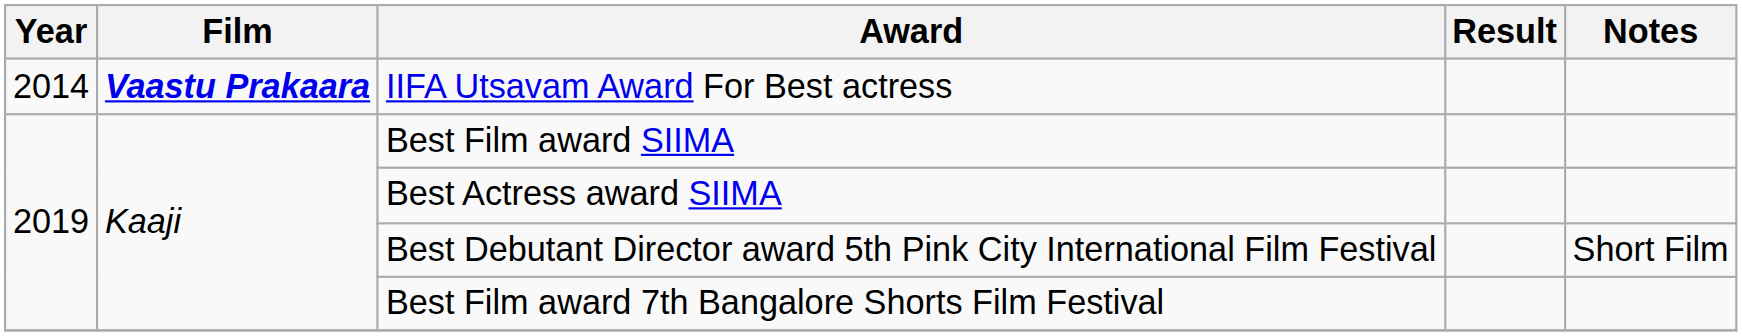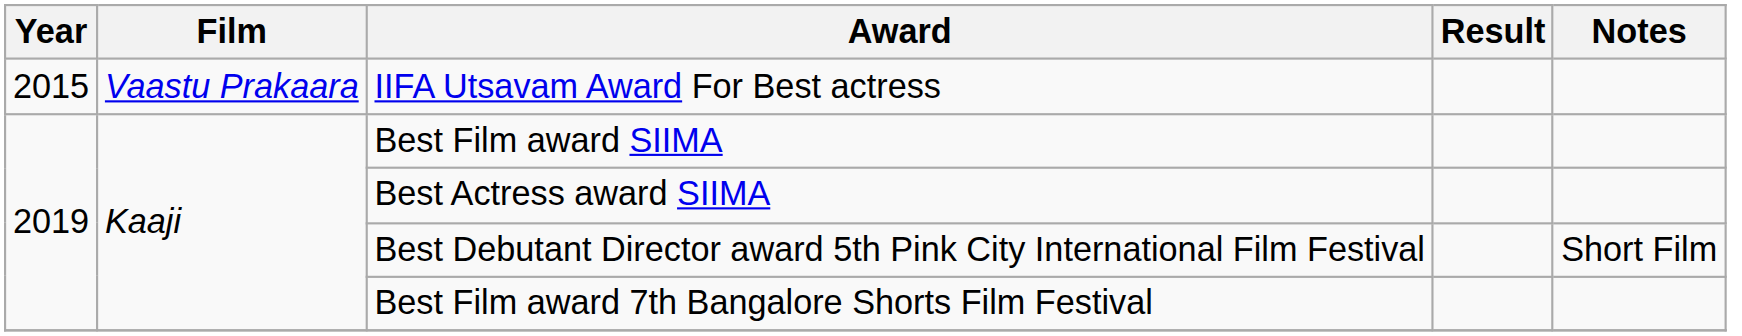 <table class="wikitable">
 <tr>
 <th>Year</th>
 <th>Film</th>
 <th>Award</th>
 <th>Result</th>
 <th>Notes</th>
 </tr>
 <tr>
-<td>2014</td>
-<td><strong><em><a href='#'>Vaastu Prakaara</a></em></strong></td>
+<td>2015</td>
+<td><em><a href='#'>Vaastu Prakaara</a></em></td>
 <td><a href='#'>IIFA Utsavam Award</a> For Best actress</td>
 <td></td>
 <td></td>
 </tr>
 <tr>
 <td rowspan="4">2019</td>
 <td rowspan="4"><em>Kaaji</em></td>
 <td>Best Film award <a href='#'>SIIMA</a></td>
 <td></td>
 <td></td>
 </tr>
 <tr>
 <td>Best Actress award <a href='#'>SIIMA</a></td>
 <td></td>
 <td></td>
 </tr>
 <tr>
 <td>Best Debutant Director award 5th Pink City International Film Festival</td>
 <td></td>
 <td>Short Film</td>
 </tr>
 <tr>
 <td>Best Film award 7th Bangalore Shorts Film Festival</td>
 <td></td>
 <td></td>
 </tr>
 <tr>
 </tr>
 </table>
